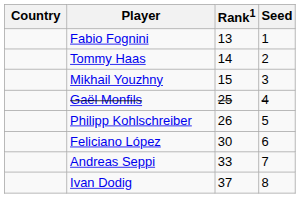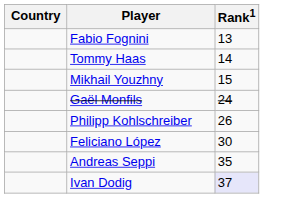 <table class=wikitable>
 <tr>
 <th width="70">Country</th>
 <th width="175">Player</th>
 <th>Rank<sup>1</sup></th>
-<th>Seed</th>
 </tr>
 <tr>
 <td></td>
 <td><a href='#'>Fabio Fognini</a></td>
 <td>13</td>
-<td>1</td>
 </tr>
 <tr>
 <td></td>
 <td><a href='#'>Tommy Haas</a></td>
 <td>14</td>
-<td>2</td>
 </tr>
 <tr>
 <td></td>
 <td><a href='#'>Mikhail Youzhny</a></td>
 <td>15</td>
-<td>3</td>
 </tr>
 <tr>
 <td><s></s></td>
 <td><s><a href='#'>Gaël Monfils</a></s></td>
-<td><s>25</s></td>
-<td><s>4</s></td>
+<td><s>24</s></td>
 </tr>
 <tr>
 <td></td>
 <td><a href='#'>Philipp Kohlschreiber</a></td>
 <td>26</td>
-<td>5</td>
 </tr>
 <tr>
 <td></td>
 <td><a href='#'>Feliciano López</a></td>
 <td>30</td>
-<td>6</td>
 </tr>
 <tr>
 <td></td>
 <td><a href='#'>Andreas Seppi</a></td>
-<td>33</td>
-<td>7</td>
+<td>35</td>
 </tr>
 <tr>
 <td></td>
 <td><a href='#'>Ivan Dodig</a></td>
-<td>37</td>
-<td>8</td>
+<td style="background: lavender;">37</td>
 </tr>
 </table>
